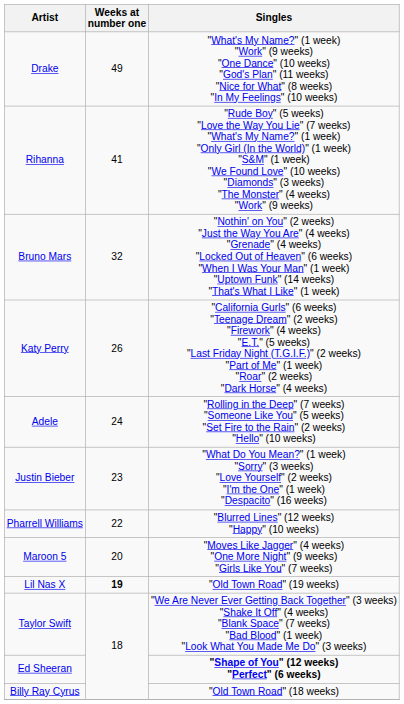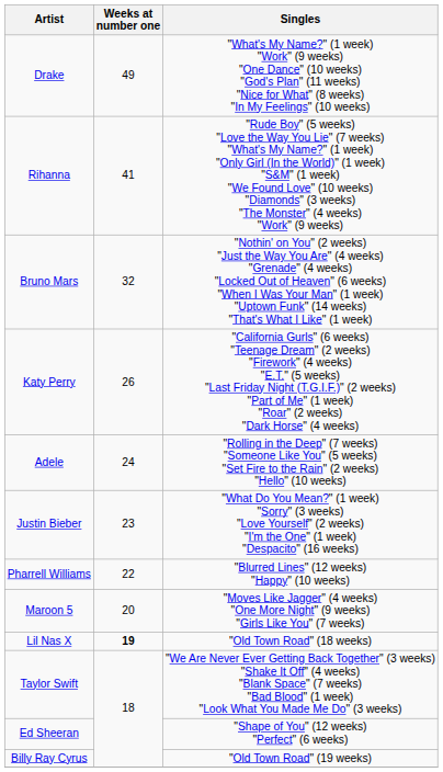 <table class="wikitable" border="1" style="text-align: center;">
 <tr>
 <th>Artist</th>
 <th>Weeks at<br>number one</th>
 <th>Singles</th>
 </tr>
 <tr>
 <td><a href='#'>Drake</a></td>
 <td>49</td>
 <td>"<a href='#'>What's My Name?</a>" (1 week) <br> "<a href='#'>Work</a>" (9 weeks) <br> "<a href='#'>One Dance</a>" (10 weeks) <br> "<a href='#'>God's Plan</a>" (11 weeks) <br> "<a href='#'>Nice for What</a>" (8 weeks) <br> "<a href='#'>In My Feelings</a>" (10 weeks)</td>
 </tr>
 <tr>
 <td><a href='#'>Rihanna</a></td>
 <td>41</td>
 <td>"<a href='#'>Rude Boy</a>" (5 weeks) <br> "<a href='#'>Love the Way You Lie</a>" (7 weeks) <br> "<a href='#'>What's My Name?</a>" (1 week) <br> "<a href='#'>Only Girl (In the World)</a>" (1 week) <br> "<a href='#'>S&M</a>" (1 week) <br> "<a href='#'>We Found Love</a>" (10 weeks) <br> "<a href='#'>Diamonds</a>" (3 weeks) <br> "<a href='#'>The Monster</a>" (4 weeks) <br> "<a href='#'>Work</a>" (9 weeks)</td>
 </tr>
 <tr>
 <td><a href='#'>Bruno Mars</a></td>
 <td>32</td>
 <td>"<a href='#'>Nothin' on You</a>" (2 weeks) <br> "<a href='#'>Just the Way You Are</a>" (4 weeks) <br> "<a href='#'>Grenade</a>" (4 weeks) <br> "<a href='#'>Locked Out of Heaven</a>" (6 weeks) <br> "<a href='#'>When I Was Your Man</a>" (1 week) <br> "<a href='#'>Uptown Funk</a>" (14 weeks) <br> "<a href='#'>That's What I Like</a>" (1 week)</td>
 </tr>
 <tr>
 <td><a href='#'>Katy Perry</a></td>
 <td>26</td>
 <td>"<a href='#'>California Gurls</a>" (6 weeks) <br> "<a href='#'>Teenage Dream</a>" (2 weeks) <br> "<a href='#'>Firework</a>" (4 weeks) <br> "<a href='#'>E.T.</a>" (5 weeks) <br> "<a href='#'>Last Friday Night (T.G.I.F.)</a>" (2 weeks) <br> "<a href='#'>Part of Me</a>" (1 week) <br> "<a href='#'>Roar</a>" (2 weeks) <br> "<a href='#'>Dark Horse</a>" (4 weeks)</td>
 </tr>
 <tr>
 <td><a href='#'>Adele</a></td>
 <td>24</td>
 <td>"<a href='#'>Rolling in the Deep</a>" (7 weeks) <br> "<a href='#'>Someone Like You</a>" (5 weeks) <br> "<a href='#'>Set Fire to the Rain</a>" (2 weeks) <br> "<a href='#'>Hello</a>" (10 weeks)</td>
 </tr>
 <tr>
 <td><a href='#'>Justin Bieber</a></td>
 <td>23</td>
 <td>"<a href='#'>What Do You Mean?</a>" (1 week) <br> "<a href='#'>Sorry</a>" (3 weeks) <br> "<a href='#'>Love Yourself</a>" (2 weeks) <br> "<a href='#'>I'm the One</a>" (1 week) <br> "<a href='#'>Despacito</a>" (16 weeks)</td>
 </tr>
 <tr>
 <td><a href='#'>Pharrell Williams</a></td>
 <td>22</td>
 <td>"<a href='#'>Blurred Lines</a>" (12 weeks) <br> "<a href='#'>Happy</a>" (10 weeks)</td>
 </tr>
 <tr>
 <td><a href='#'>Maroon 5</a></td>
 <td>20</td>
 <td>"<a href='#'>Moves Like Jagger</a>" (4 weeks) <br> "<a href='#'>One More Night</a>" (9 weeks) <br> "<a href='#'>Girls Like You</a>" (7 weeks)</td>
 </tr>
 <tr>
 <td><a href='#'>Lil Nas X</a></td>
 <td><strong>19</strong></td>
-<td>"<a href='#'>Old Town Road</a>" (19 weeks)</td>
+<td>"<a href='#'>Old Town Road</a>" (18 weeks)</td>
 </tr>
 <tr>
 <td><a href='#'>Taylor Swift</a></td>
 <td rowspan="3">18</td>
 <td>"<a href='#'>We Are Never Ever Getting Back Together</a>" (3 weeks) <br> "<a href='#'>Shake It Off</a>" (4 weeks) <br> "<a href='#'>Blank Space</a>" (7 weeks) <br> "<a href='#'>Bad Blood</a>" (1 week) <br> "<a href='#'>Look What You Made Me Do</a>" (3 weeks)</td>
 </tr>
 <tr>
 <td><a href='#'>Ed Sheeran</a></td>
-<td><strong>"<a href='#'>Shape of You</a>" (12 weeks) <br> "<a href='#'>Perfect</a>" (6 weeks)</strong></td>
+<td>"<a href='#'>Shape of You</a>" (12 weeks) <br> "<a href='#'>Perfect</a>" (6 weeks)</td>
 </tr>
 <tr>
 <td><a href='#'>Billy Ray Cyrus</a></td>
-<td>"<a href='#'>Old Town Road</a>" (18 weeks)</td>
+<td>"<a href='#'>Old Town Road</a>" (19 weeks)</td>
 </tr>
 <tr>
 </tr>
 </table>
